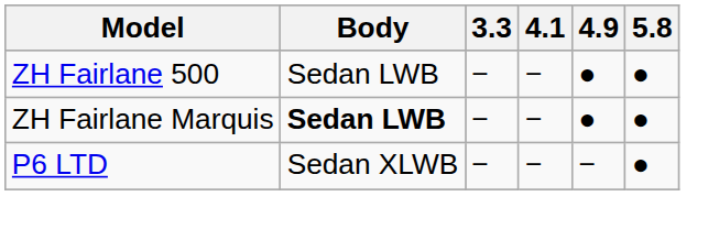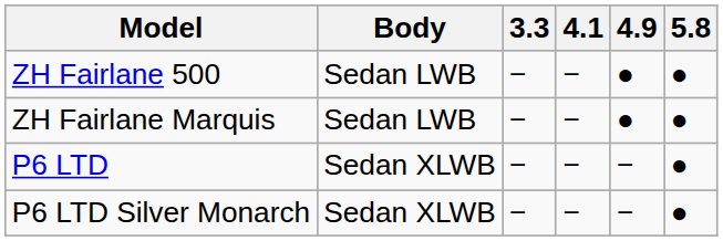 <table class="wikitable">
 <tr>
 <th>Model</th>
 <th>Body</th>
 <th>3.3</th>
 <th>4.1</th>
 <th>4.9</th>
 <th>5.8</th>
 </tr>
 <tr>
 <td><a href='#'>ZH Fairlane</a> 500</td>
 <td>Sedan LWB</td>
 <td>−</td>
 <td>−</td>
 <td>●</td>
 <td>●</td>
 </tr>
 <tr>
 <td>ZH Fairlane Marquis</td>
-<td><strong>Sedan LWB</strong></td>
+<td>Sedan LWB</td>
 <td>−</td>
 <td>−</td>
 <td>●</td>
 <td>●</td>
 </tr>
 <tr>
 <td><a href='#'>P6 LTD</a></td>
 <td>Sedan XLWB</td>
 <td>−</td>
 <td>−</td>
 <td>−</td>
 <td>●</td>
 </tr>
+<tr>
+<td>P6 LTD Silver Monarch</td>
+<td>Sedan XLWB</td>
+<td>−</td>
+<td>−</td>
+<td>−</td>
+<td>●</td>
+</tr>
 </table>
